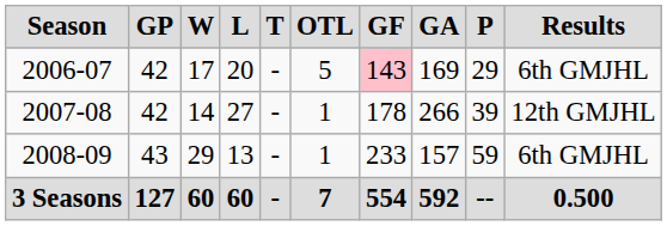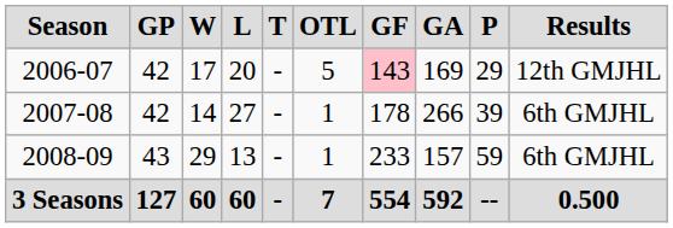 <table class="wikitable">
 <tr align="center"  bgcolor="#dddddd">
 <td><strong>Season</strong></td>
 <td><strong>GP</strong></td>
 <td><strong>W</strong></td>
 <td><strong>L</strong></td>
 <td><strong>T</strong></td>
 <td><strong>OTL</strong></td>
 <td><strong>GF</strong></td>
 <td><strong>GA</strong></td>
 <td><strong>P</strong></td>
 <td><strong>Results</strong></td>
 </tr>
 <tr align="center">
 <td>2006-07</td>
 <td>42</td>
 <td>17</td>
 <td>20</td>
 <td>-</td>
 <td>5</td>
 <td style="background: pink;">143</td>
 <td>169</td>
 <td>29</td>
-<td>6th GMJHL</td>
+<td>12th GMJHL</td>
 </tr>
 <tr align="center">
 <td>2007-08</td>
 <td>42</td>
 <td>14</td>
 <td>27</td>
 <td>-</td>
 <td>1</td>
 <td>178</td>
 <td>266</td>
 <td>39</td>
-<td>12th GMJHL</td>
+<td>6th GMJHL</td>
 </tr>
 <tr align="center">
 <td>2008-09</td>
 <td>43</td>
 <td>29</td>
 <td>13</td>
 <td>-</td>
 <td>1</td>
 <td>233</td>
 <td>157</td>
 <td>59</td>
 <td>6th GMJHL</td>
 </tr>
 <tr align="center"  bgcolor="#dddddd">
 <td><strong>3 Seasons</strong></td>
 <td><strong>127</strong></td>
 <td><strong>60</strong></td>
 <td><strong>60</strong></td>
 <td><strong>-</strong></td>
 <td><strong>7</strong></td>
 <td><strong>554</strong></td>
 <td><strong>592</strong></td>
 <td><strong>--</strong></td>
 <td><strong>0.500</strong></td>
 </tr>
 </table>
